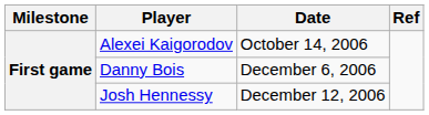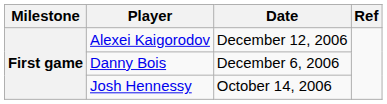 <table class="wikitable">
 <tr>
 <th scope="col">Milestone</th>
 <th scope="col">Player</th>
 <th scope="col">Date</th>
 <th scope="col">Ref</th>
 </tr>
 <tr>
 <th rowspan=3>First game</th>
 <td><a href='#'>Alexei Kaigorodov</a></td>
-<td>October 14, 2006</td>
+<td>December 12, 2006</td>
 <td rowspan=3></td>
 </tr>
 <tr>
 <td><a href='#'>Danny Bois</a></td>
 <td>December 6, 2006</td>
 </tr>
 <tr>
 <td><a href='#'>Josh Hennessy</a></td>
-<td>December 12, 2006</td>
+<td>October 14, 2006</td>
 </tr>
 </table>
